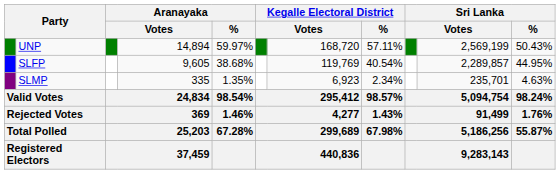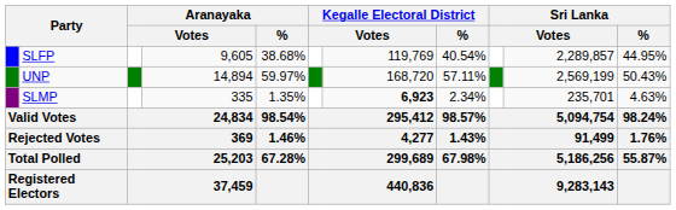 <table class="wikitable">
 <tr>
 <th colspan="2" width="144px"rowspan="2">Party</th>
 <th colspan="3" width="216px">Aranayaka</th>
 <th colspan="3" width="216px"><a href='#'>Kegalle Electoral District</a></th>
 <th colspan="3" width="216px">Sri Lanka</th>
 </tr>
 <tr>
 <th colspan="2" width="144px">Votes</th>
 <th>%</th>
 <th colspan="2" width="144px">Votes</th>
 <th>%</th>
 <th colspan="2" width="144px">Votes</th>
 <th>%</th>
 </tr>
 <tr>
+<td style="background-color:blue;" width="10px"></td>
+<td style="text-align:left;"><a href='#'>SLFP</a></td>
+<td style="background-color:white;" width="10px"></td>
+<td style="text-align:right;">9,605</td>
+<td style="text-align:right;">38.68%</td>
+<td style="background-color:white;" width="10px"></td>
+<td style="text-align:right;">119,769</td>
+<td style="text-align:right;">40.54%</td>
+<td style="background-color:white;" width="10px"></td>
+<td style="text-align:right;">2,289,857</td>
+<td style="text-align:right;">44.95%</td>
+</tr>
+<tr>
 <td style="background-color:green;" width="10px"></td>
 <td style="text-align:left;"><a href='#'>UNP</a></td>
 <td style="background-color:green;" width="10px"></td>
 <td style="text-align:right;">14,894</td>
 <td style="text-align:right;">59.97%</td>
 <td style="background-color:green;" width="10px"></td>
 <td style="text-align:right;">168,720</td>
 <td style="text-align:right;">57.11%</td>
 <td style="background-color:green;" width="10px"></td>
 <td style="text-align:right;">2,569,199</td>
 <td style="text-align:right;">50.43%</td>
 </tr>
 <tr>
-<td style="background-color:blue;" width="10px"></td>
-<td style="text-align:left;"><a href='#'>SLFP</a></td>
-<td style="background-color:white;" width="10px"></td>
-<td style="text-align:right;">9,605</td>
-<td style="text-align:right;">38.68%</td>
-<td style="background-color:white;" width="10px"></td>
-<td style="text-align:right;">119,769</td>
-<td style="text-align:right;">40.54%</td>
-<td style="background-color:white;" width="10px"></td>
-<td style="text-align:right;">2,289,857</td>
-<td style="text-align:right;">44.95%</td>
-</tr>
-<tr>
 <td style="background-color:purple;" width="10px"></td>
 <td style="text-align:left;"><a href='#'>SLMP</a></td>
 <td style="background-color:white;" width="10px"></td>
 <td style="text-align:right;">335</td>
 <td style="text-align:right;">1.35%</td>
 <td style="background-color:white;" width="10px"></td>
-<td style="text-align:right;">6,923</td>
+<td style="text-align:right;"><strong>6,923</strong></td>
 <td style="text-align:right;">2.34%</td>
 <td style="background-color:white;" width="10px"></td>
 <td style="text-align:right;">235,701</td>
 <td style="text-align:right;">4.63%</td>
 </tr>
 <tr>
 <th colspan="2" width="144px"style="text-align:left;">Valid Votes</th>
 <th style="text-align:right;"colspan="2" width="144px">24,834</th>
 <th style="text-align:right;">98.54%</th>
 <th style="text-align:right;"colspan="2" width="144px">295,412</th>
 <th style="text-align:right;">98.57%</th>
 <th style="text-align:right;"colspan="2" width="144px">5,094,754</th>
 <th style="text-align:right;">98.24%</th>
 </tr>
 <tr>
 <th colspan="2" width="144px"style="text-align:left;">Rejected Votes</th>
 <th style="text-align:right;"colspan="2" width="144px">369</th>
 <th style="text-align:right;">1.46%</th>
 <th style="text-align:right;"colspan="2" width="144px">4,277</th>
 <th style="text-align:right;">1.43%</th>
 <th style="text-align:right;"colspan="2" width="144px">91,499</th>
 <th style="text-align:right;">1.76%</th>
 </tr>
 <tr>
 <th colspan="2" width="144px"style="text-align:left;">Total Polled</th>
 <th style="text-align:right;"colspan="2" width="144px">25,203</th>
 <th style="text-align:right;">67.28%</th>
 <th style="text-align:right;"colspan="2" width="144px">299,689</th>
 <th style="text-align:right;">67.98%</th>
 <th style="text-align:right;"colspan="2" width="144px">5,186,256</th>
 <th style="text-align:right;">55.87%</th>
 </tr>
 <tr>
 <th colspan="2" width="144px"style="text-align:left;">Registered Electors</th>
 <th style="text-align:right;"colspan="2" width="144px">37,459</th>
 <th></th>
 <th style="text-align:right;"colspan="2" width="144px">440,836</th>
 <th></th>
 <th style="text-align:right;"colspan="2" width="144px">9,283,143</th>
 <th></th>
 </tr>
 </table>
